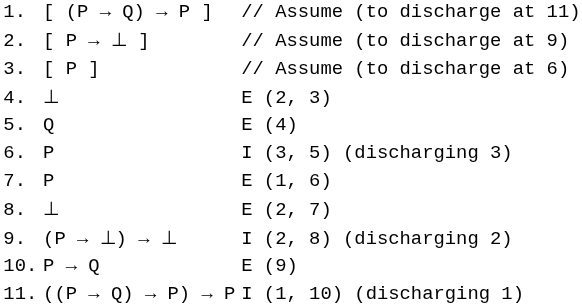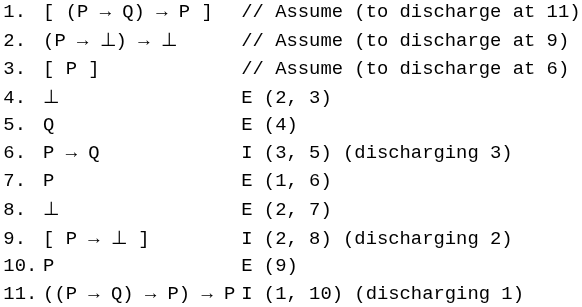 <table>
 <tr>
 <td>1.</td>
 <td>[ (P → Q) → P ]</td>
 <td>// Assume (to discharge at 11)</td>
 </tr>
 <tr>
 <td>2.</td>
-<td>[ P → ⊥ ]</td>
+<td>(P → ⊥) → ⊥</td>
 <td>// Assume (to discharge at 9)</td>
 </tr>
 <tr>
 <td>3.</td>
 <td>[ P ]</td>
 <td>// Assume (to discharge at 6)</td>
 </tr>
 <tr>
 <td>4.</td>
 <td>⊥</td>
 <td>E (2, 3)</td>
 </tr>
 <tr>
 <td>5.</td>
 <td>Q</td>
 <td>E (4)</td>
 </tr>
 <tr>
 <td>6.</td>
-<td>P</td>
+<td>P → Q</td>
 <td>I (3, 5) (discharging 3)</td>
 </tr>
 <tr>
 <td>7.</td>
 <td>P</td>
 <td>E (1, 6)</td>
 </tr>
 <tr>
 <td>8.</td>
 <td>⊥</td>
 <td>E (2, 7)</td>
 </tr>
 <tr>
 <td>9.</td>
-<td>(P → ⊥) → ⊥</td>
+<td>[ P → ⊥ ]</td>
 <td>I (2, 8) (discharging 2)</td>
 </tr>
 <tr>
 <td>10.</td>
-<td>P → Q</td>
+<td>P</td>
 <td>E (9)</td>
 </tr>
 <tr>
 <td>11.</td>
 <td>((P → Q) → P) → P</td>
 <td>I (1, 10) (discharging 1)</td>
 </tr>
 </table>
